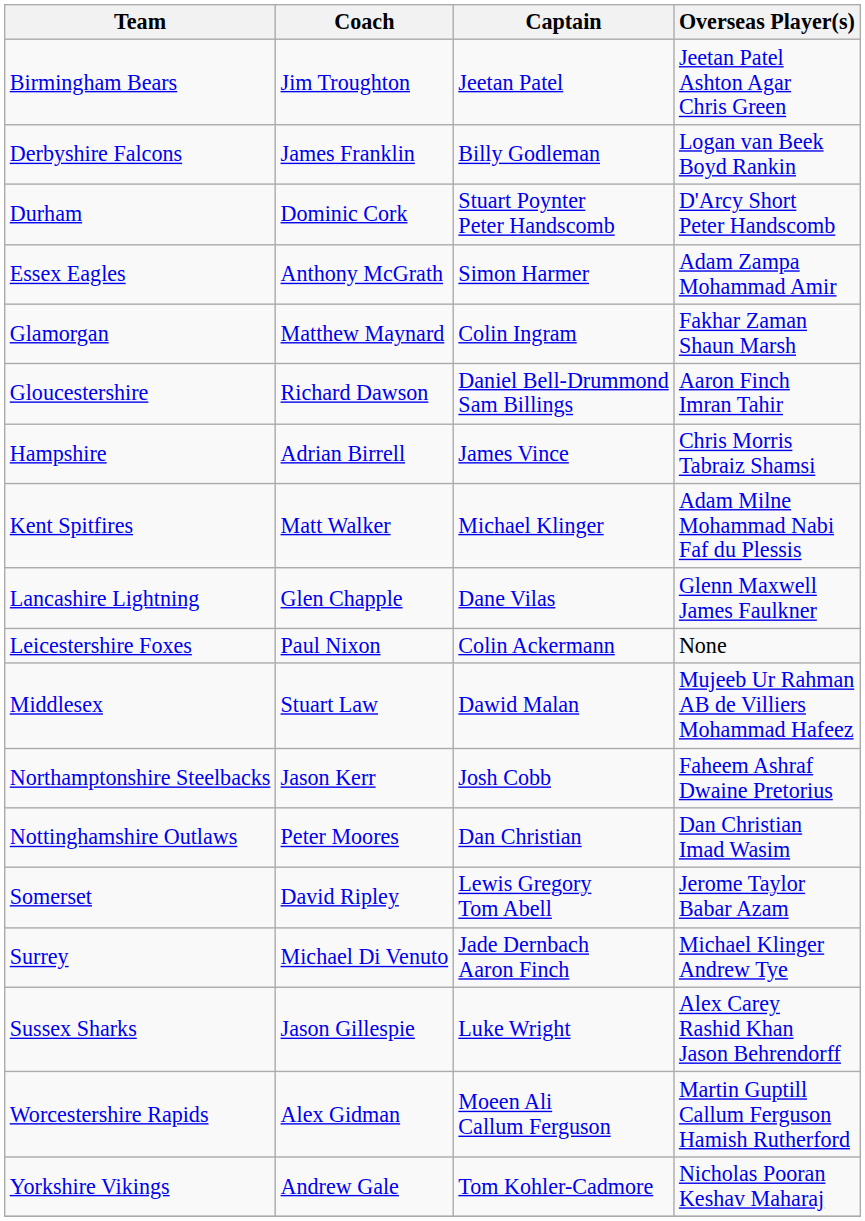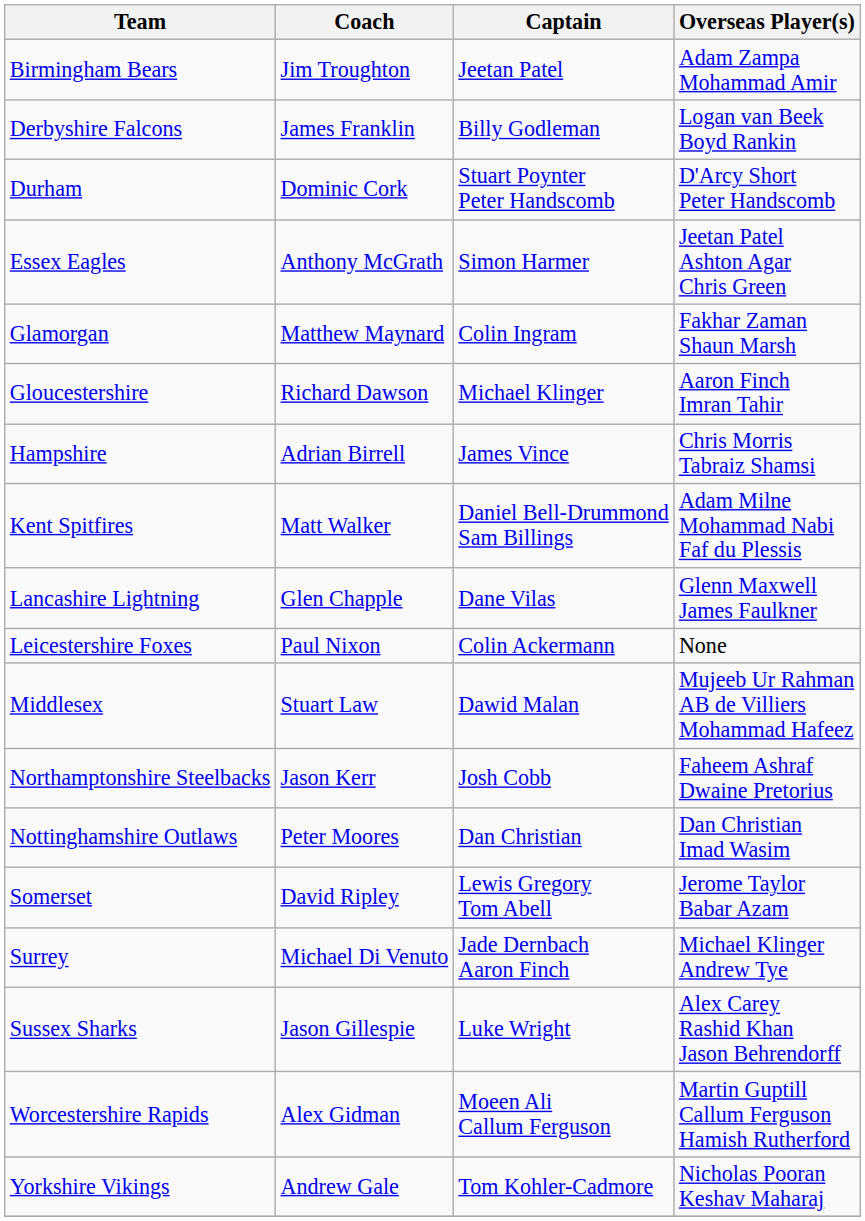 <table class="wikitable sortable">
 <tr>
 <th>Team</th>
 <th>Coach</th>
 <th>Captain</th>
 <th>Overseas Player(s)</th>
 </tr>
 <tr>
 <td><a href='#'>Birmingham Bears</a></td>
 <td> <a href='#'>Jim Troughton</a></td>
 <td> <a href='#'>Jeetan Patel</a></td>
-<td> <a href='#'>Jeetan Patel</a> <br>  <a href='#'>Ashton Agar</a> <br>  <a href='#'>Chris Green</a></td>
+<td> <a href='#'>Adam Zampa</a> <br>  <a href='#'>Mohammad Amir</a></td>
 </tr>
 <tr>
 <td><a href='#'>Derbyshire Falcons</a></td>
 <td> <a href='#'>James Franklin</a></td>
 <td> <a href='#'>Billy Godleman</a></td>
 <td> <a href='#'>Logan van Beek</a> <br>  <a href='#'>Boyd Rankin</a></td>
 </tr>
 <tr>
 <td><a href='#'>Durham</a></td>
 <td> <a href='#'>Dominic Cork</a></td>
 <td> <a href='#'>Stuart Poynter</a> <br>  <a href='#'>Peter Handscomb</a></td>
 <td> <a href='#'>D'Arcy Short</a> <br>  <a href='#'>Peter Handscomb</a></td>
 </tr>
 <tr>
 <td><a href='#'>Essex Eagles</a></td>
 <td> <a href='#'>Anthony McGrath</a></td>
 <td> <a href='#'>Simon Harmer</a></td>
-<td> <a href='#'>Adam Zampa</a> <br>  <a href='#'>Mohammad Amir</a></td>
+<td> <a href='#'>Jeetan Patel</a> <br>  <a href='#'>Ashton Agar</a> <br>  <a href='#'>Chris Green</a></td>
 </tr>
 <tr>
 <td><a href='#'>Glamorgan</a></td>
 <td> <a href='#'>Matthew Maynard</a></td>
 <td> <a href='#'>Colin Ingram</a></td>
 <td> <a href='#'>Fakhar Zaman</a> <br>  <a href='#'>Shaun Marsh</a></td>
 </tr>
 <tr>
 <td><a href='#'>Gloucestershire</a></td>
 <td> <a href='#'>Richard Dawson</a></td>
-<td> <a href='#'>Daniel Bell-Drummond</a> <br>  <a href='#'>Sam Billings</a></td>
+<td> <a href='#'>Michael Klinger</a></td>
 <td> <a href='#'>Aaron Finch</a> <br>  <a href='#'>Imran Tahir</a></td>
 </tr>
 <tr>
 <td><a href='#'>Hampshire</a></td>
 <td> <a href='#'>Adrian Birrell</a></td>
 <td> <a href='#'>James Vince</a></td>
 <td> <a href='#'>Chris Morris</a> <br>  <a href='#'>Tabraiz Shamsi</a></td>
 </tr>
 <tr>
 <td><a href='#'>Kent Spitfires</a></td>
 <td> <a href='#'>Matt Walker</a></td>
-<td> <a href='#'>Michael Klinger</a></td>
+<td> <a href='#'>Daniel Bell-Drummond</a> <br>  <a href='#'>Sam Billings</a></td>
 <td> <a href='#'>Adam Milne</a> <br>  <a href='#'>Mohammad Nabi</a> <br>  <a href='#'>Faf du Plessis</a></td>
 </tr>
 <tr>
 <td><a href='#'>Lancashire Lightning</a></td>
 <td> <a href='#'>Glen Chapple</a></td>
 <td> <a href='#'>Dane Vilas</a></td>
 <td> <a href='#'>Glenn Maxwell</a> <br>  <a href='#'>James Faulkner</a></td>
 </tr>
 <tr>
 <td><a href='#'>Leicestershire Foxes</a></td>
 <td> <a href='#'>Paul Nixon</a></td>
 <td> <a href='#'>Colin Ackermann</a></td>
 <td>None</td>
 </tr>
 <tr>
 <td><a href='#'>Middlesex</a></td>
 <td> <a href='#'>Stuart Law</a></td>
 <td> <a href='#'>Dawid Malan</a></td>
 <td> <a href='#'>Mujeeb Ur Rahman</a> <br>  <a href='#'>AB de Villiers</a> <br>  <a href='#'>Mohammad Hafeez</a></td>
 </tr>
 <tr>
 <td><a href='#'>Northamptonshire Steelbacks</a></td>
 <td> <a href='#'>Jason Kerr</a></td>
 <td> <a href='#'>Josh Cobb</a></td>
 <td> <a href='#'>Faheem Ashraf</a> <br>  <a href='#'>Dwaine Pretorius</a></td>
 </tr>
 <tr>
 <td><a href='#'>Nottinghamshire Outlaws</a></td>
 <td> <a href='#'>Peter Moores</a></td>
 <td> <a href='#'>Dan Christian</a></td>
 <td> <a href='#'>Dan Christian</a> <br>  <a href='#'>Imad Wasim</a></td>
 </tr>
 <tr>
 <td><a href='#'>Somerset</a></td>
 <td> <a href='#'>David Ripley</a></td>
 <td> <a href='#'>Lewis Gregory</a> <br>  <a href='#'>Tom Abell</a></td>
 <td> <a href='#'>Jerome Taylor</a> <br>  <a href='#'>Babar Azam</a></td>
 </tr>
 <tr>
 <td><a href='#'>Surrey</a></td>
 <td> <a href='#'>Michael Di Venuto</a></td>
 <td> <a href='#'>Jade Dernbach</a> <br>  <a href='#'>Aaron Finch</a></td>
 <td> <a href='#'>Michael Klinger</a> <br>  <a href='#'>Andrew Tye</a></td>
 </tr>
 <tr>
 <td><a href='#'>Sussex Sharks</a></td>
 <td> <a href='#'>Jason Gillespie</a></td>
 <td> <a href='#'>Luke Wright</a></td>
 <td> <a href='#'>Alex Carey</a> <br>  <a href='#'>Rashid Khan</a> <br>  <a href='#'>Jason Behrendorff</a></td>
 </tr>
 <tr>
 <td><a href='#'>Worcestershire Rapids</a></td>
 <td> <a href='#'>Alex Gidman</a></td>
 <td> <a href='#'>Moeen Ali</a> <br>  <a href='#'>Callum Ferguson</a></td>
 <td> <a href='#'>Martin Guptill</a> <br>  <a href='#'>Callum Ferguson</a> <br>  <a href='#'>Hamish Rutherford</a></td>
 </tr>
 <tr>
 <td><a href='#'>Yorkshire Vikings</a></td>
 <td> <a href='#'>Andrew Gale</a></td>
 <td> <a href='#'>Tom Kohler-Cadmore</a></td>
 <td> <a href='#'>Nicholas Pooran</a> <br>  <a href='#'>Keshav Maharaj</a></td>
 </tr>
 <tr>
 </tr>
 </table>
